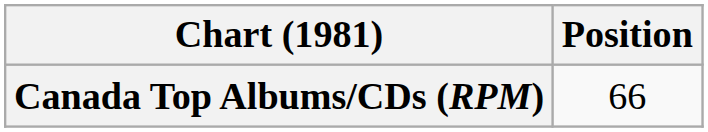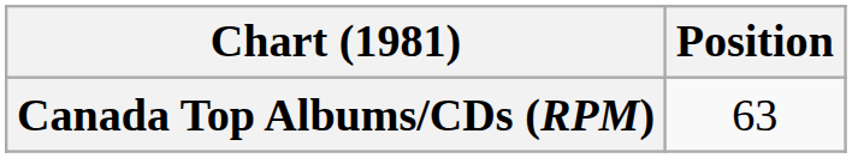 <table class="wikitable plainrowheaders" style="text-align:center">
 <tr>
 <th scope="col">Chart (1981)</th>
 <th scope="col">Position</th>
 </tr>
 <tr>
 <th scope="row">Canada Top Albums/CDs (<em>RPM</em>)</th>
-<td>66</td>
+<td>63</td>
 </tr>
 </table>
